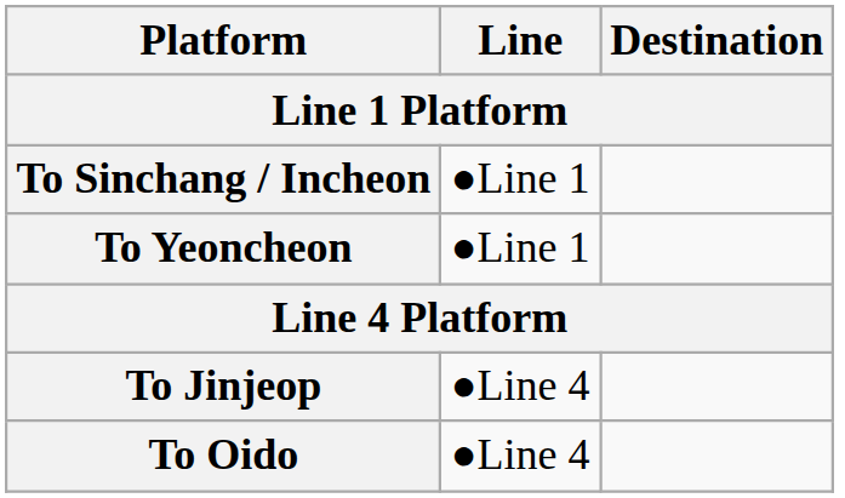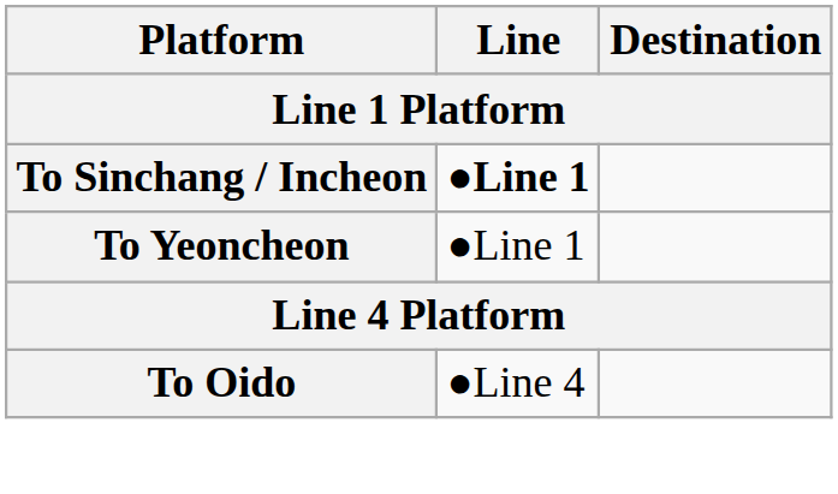 <table frame="hsides" rules="rows" class="wikitable">
 <tr>
 <th>Platform</th>
 <th>Line</th>
 <th>Destination</th>
 </tr>
 <tr>
 <th colspan="3">Line 1 Platform</th>
 </tr>
 <tr>
 <th>To Sinchang / Incheon</th>
-<td><span>●</span>Line 1</td>
+<td><strong><span>●</span>Line 1</strong></td>
 <td></td>
 </tr>
 <tr>
 <th>To Yeoncheon</th>
 <td><span>●</span>Line 1</td>
 <td></td>
 </tr>
 <tr>
 <th colspan="3">Line 4 Platform</th>
 </tr>
 <tr>
-<th>To Jinjeop</th>
-<td><span>●</span>Line 4</td>
-<td></td>
-</tr>
-<tr>
 <th>To Oido</th>
 <td><span>●</span>Line 4</td>
 <td></td>
 </tr>
 </table>
